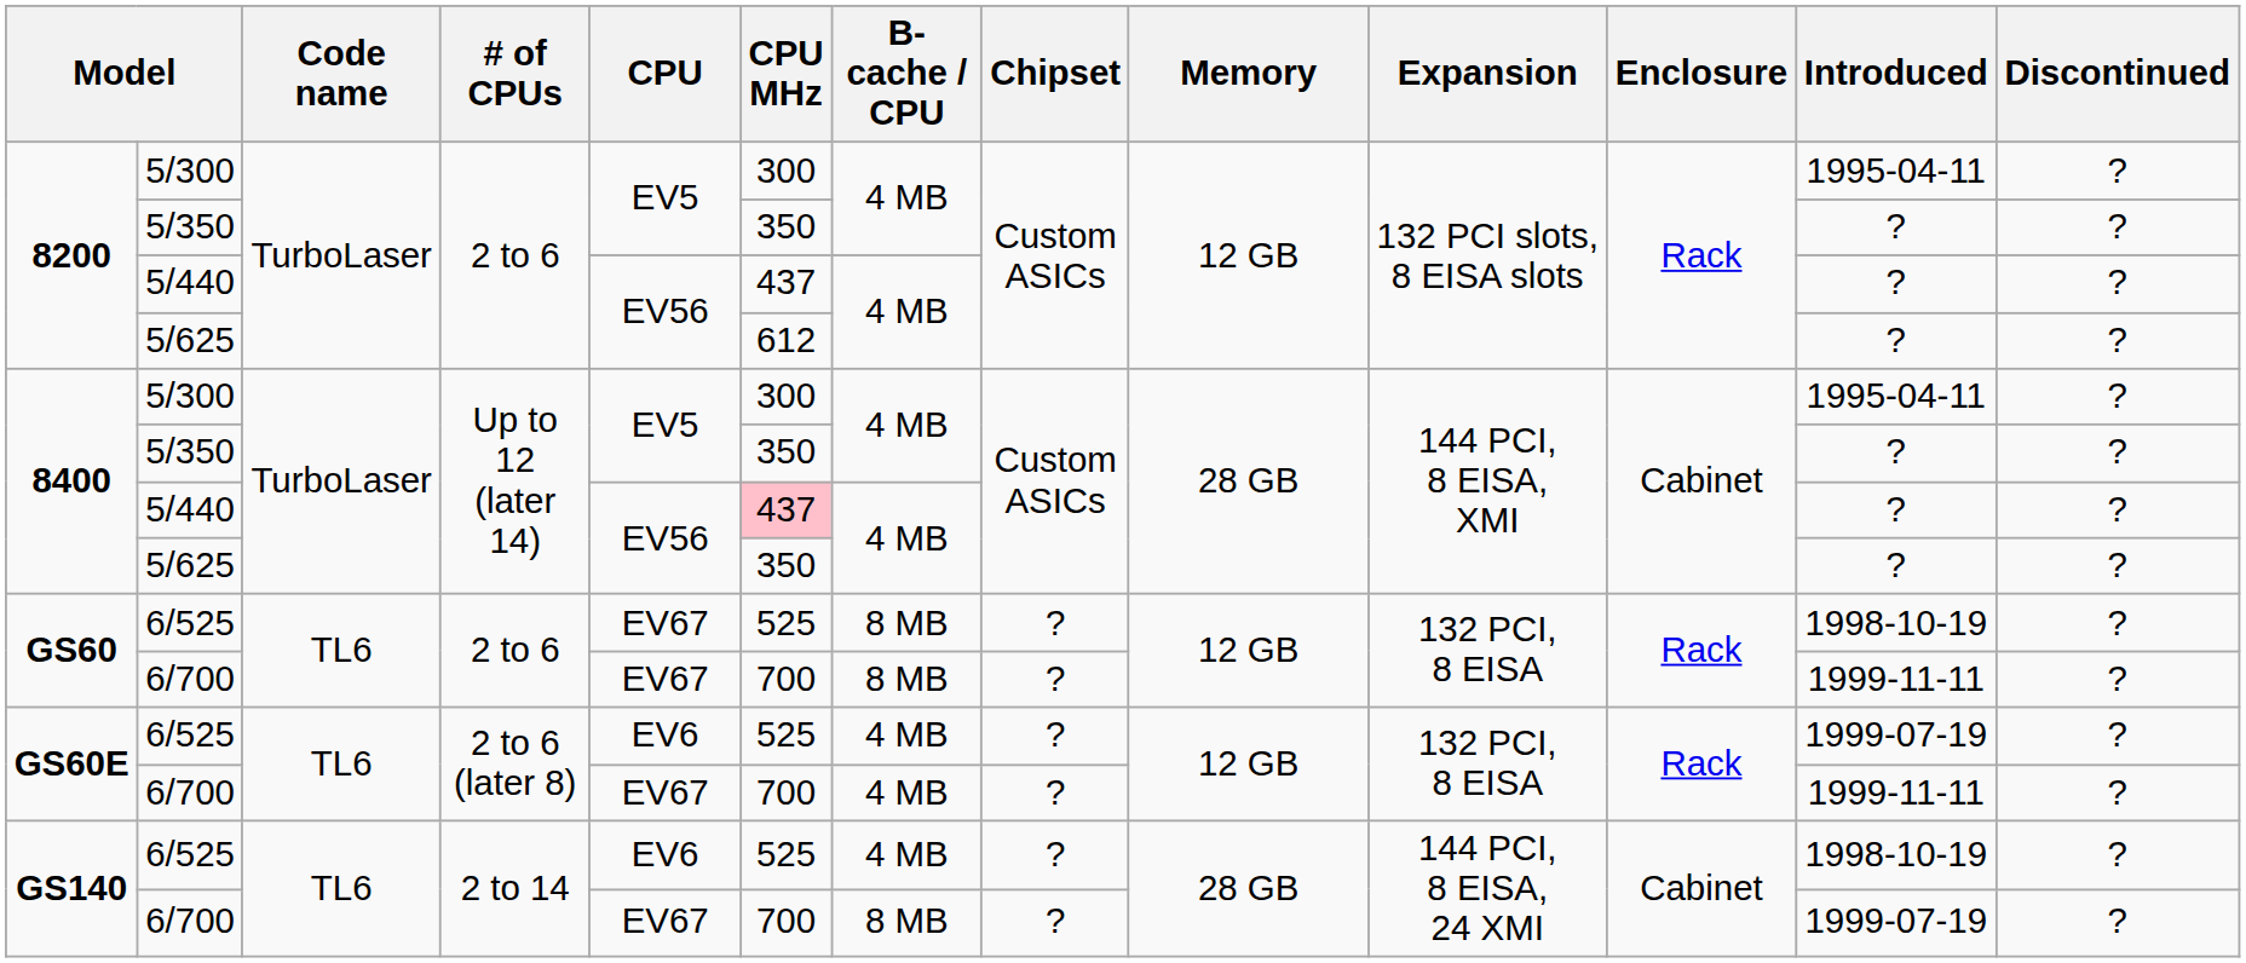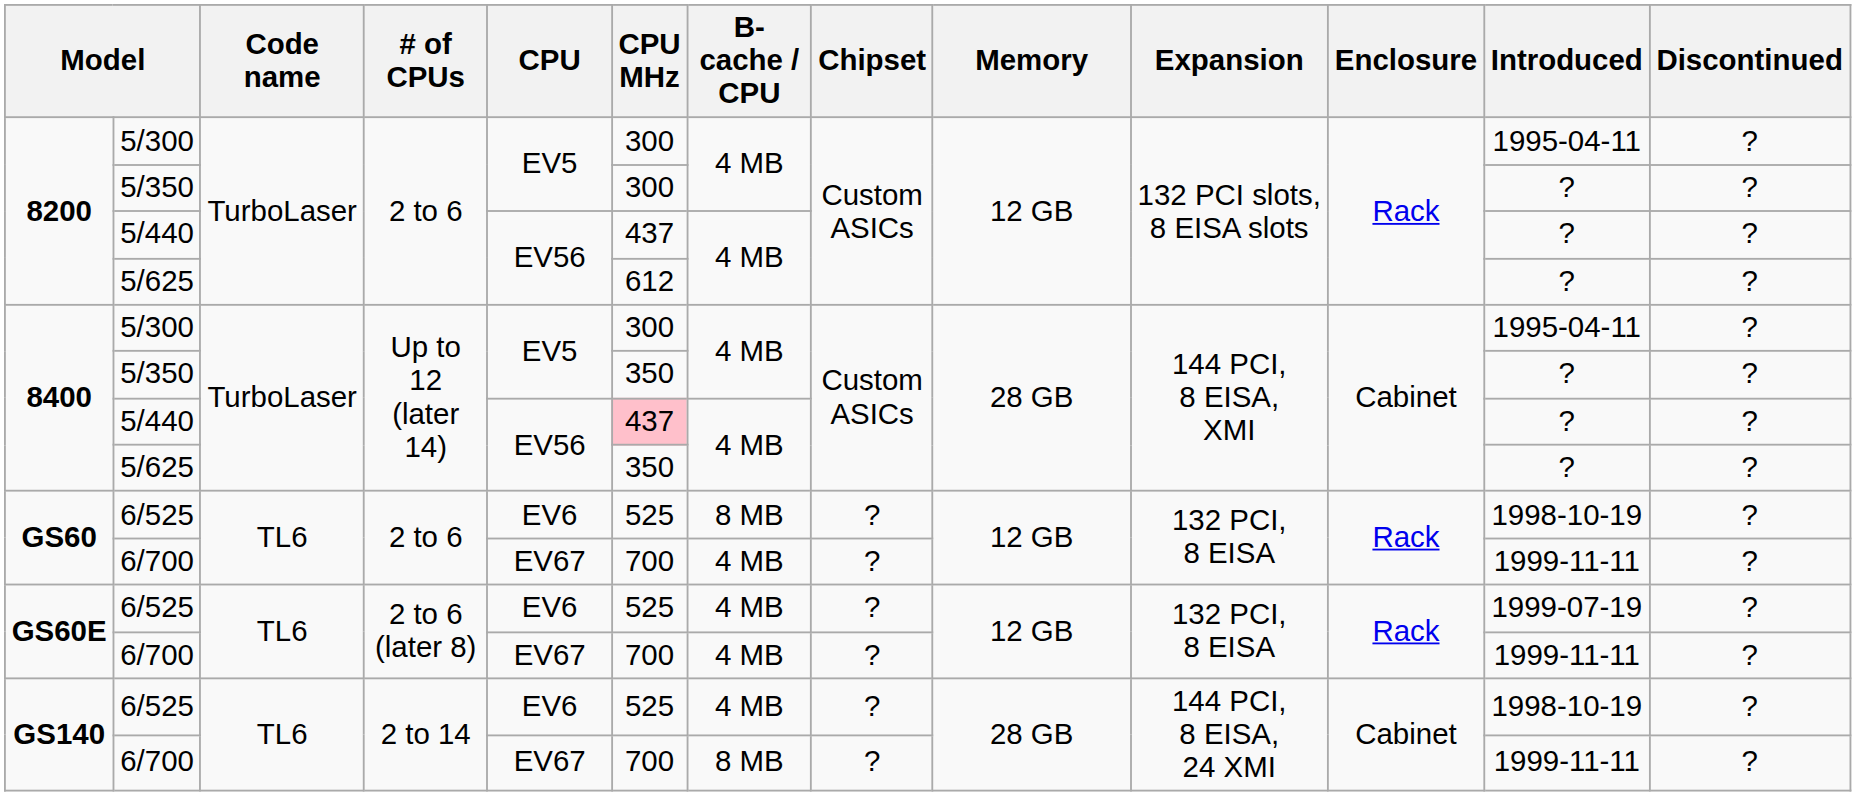 <table class="wikitable" style="text-align: center;">
 <tr>
 <th style="width:70px;" colspan="2">Model</th>
 <th style="width:80px;">Code name</th>
 <th style="width:60px;"># of <br> CPUs</th>
 <th style="width:60px;">CPU</th>
 <th style="width:30px;">CPU <br> MHz</th>
 <th style="width:60px;">B-cache / CPU</th>
 <th style="width:50px;">Chipset</th>
 <th style="width:100px;">Memory</th>
 <th style="width:100px;">Expansion</th>
 <th style="width:50px;">Enclosure</th>
 <th style="width:80px;">Introduced</th>
 <th style="width:80px;">Discontinued</th>
 </tr>
 <tr>
 <td rowspan=4><strong>8200</strong></td>
 <td>5/300</td>
 <td rowspan=4>TurboLaser</td>
 <td rowspan=4>2 to 6</td>
 <td rowspan=2>EV5</td>
 <td>300</td>
 <td rowspan=2>4 MB</td>
 <td rowspan="4">Custom <br> ASICs</td>
 <td rowspan=4>12 GB</td>
 <td rowspan=4>132 PCI slots, <br>8 EISA slots</td>
 <td rowspan=4><a href='#'>Rack</a></td>
 <td>1995-04-11</td>
 <td>?</td>
 </tr>
 <tr>
 <td>5/350</td>
-<td>350</td>
+<td>300</td>
 <td>?</td>
 <td>?</td>
 </tr>
 <tr>
 <td>5/440</td>
 <td rowspan=2>EV56</td>
 <td>437</td>
 <td rowspan=2>4 MB</td>
 <td>?</td>
 <td>?</td>
 </tr>
 <tr>
 <td>5/625</td>
 <td>612</td>
 <td>?</td>
 <td>?</td>
 </tr>
 <tr>
 <td rowspan=4><strong>8400</strong></td>
 <td>5/300</td>
 <td rowspan=4>TurboLaser</td>
 <td rowspan=4>Up to 12<br> (later 14)</td>
 <td rowspan=2>EV5</td>
 <td>300</td>
 <td rowspan=2>4 MB</td>
 <td rowspan="4">Custom <br> ASICs</td>
 <td rowspan=4>28 GB</td>
 <td rowspan=4>144 PCI, <br>8 EISA, <br>XMI</td>
 <td rowspan=4>Cabinet</td>
 <td>1995-04-11</td>
 <td>?</td>
 </tr>
 <tr>
 <td>5/350</td>
 <td>350</td>
 <td>?</td>
 <td>?</td>
 </tr>
 <tr>
 <td>5/440</td>
 <td rowspan=2>EV56</td>
 <td style="background: pink;">437</td>
 <td rowspan=2>4 MB</td>
 <td>?</td>
 <td>?</td>
 </tr>
 <tr>
 <td>5/625</td>
 <td>350</td>
 <td>?</td>
 <td>?</td>
 </tr>
 <tr>
 <td rowspan=2><strong>GS60</strong></td>
 <td>6/525</td>
 <td rowspan=2>TL6</td>
 <td rowspan=2>2 to 6</td>
-<td>EV67</td>
+<td>EV6</td>
 <td>525</td>
 <td>8 MB</td>
 <td>?</td>
 <td rowspan=2>12 GB</td>
 <td rowspan=2>132 PCI, <br>8 EISA</td>
 <td rowspan=2><a href='#'>Rack</a></td>
 <td>1998-10-19</td>
 <td>?</td>
 </tr>
 <tr>
 <td>6/700</td>
 <td>EV67</td>
 <td>700</td>
-<td>8 MB</td>
+<td>4 MB</td>
 <td>?</td>
 <td>1999-11-11</td>
 <td>?</td>
 </tr>
 <tr>
 <td rowspan=2><strong>GS60E</strong></td>
 <td>6/525</td>
 <td rowspan=2>TL6</td>
 <td rowspan=2>2 to 6 <br> (later 8)</td>
 <td>EV6</td>
 <td>525</td>
 <td>4 MB</td>
 <td>?</td>
 <td rowspan=2>12 GB</td>
 <td rowspan=2>132 PCI, <br>8 EISA</td>
 <td rowspan=2><a href='#'>Rack</a></td>
 <td>1999-07-19</td>
 <td>?</td>
 </tr>
 <tr>
 <td>6/700</td>
 <td>EV67</td>
 <td>700</td>
 <td>4 MB</td>
 <td>?</td>
 <td>1999-11-11</td>
 <td>?</td>
 </tr>
 <tr>
 <td rowspan=2><strong>GS140</strong></td>
 <td>6/525</td>
 <td rowspan=2>TL6</td>
 <td rowspan=2>2 to 14</td>
 <td>EV6</td>
 <td>525</td>
 <td>4 MB</td>
 <td>?</td>
 <td rowspan=2>28 GB</td>
 <td rowspan=2>144 PCI, <br>8 EISA, <br>24 XMI</td>
 <td rowspan=2>Cabinet</td>
 <td>1998-10-19</td>
 <td>?</td>
 </tr>
 <tr>
 <td>6/700</td>
 <td>EV67</td>
 <td>700</td>
 <td>8 MB</td>
 <td>?</td>
-<td>1999-07-19</td>
+<td>1999-11-11</td>
 <td>?</td>
 </tr>
 </table>
